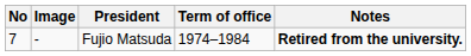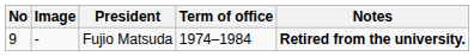 <table class="wikitable sortable">
 <tr>
 <th>No</th>
 <th>Image</th>
 <th>President</th>
 <th>Term of office</th>
 <th>Notes</th>
 </tr>
 <tr>
-<td>7</td>
+<td>9</td>
 <td>-</td>
 <td>Fujio Matsuda</td>
 <td>1974–1984</td>
 <td><strong>Retired from the university.</strong></td>
 </tr>
 </table>
